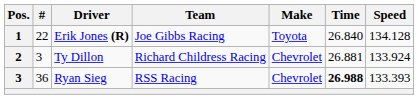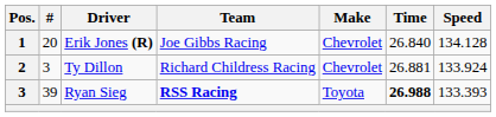 <table class="wikitable" style="font-size: 95%;">
 <tr>
 <th>Pos.</th>
 <th>#</th>
 <th>Driver</th>
 <th>Team</th>
 <th>Make</th>
 <th>Time</th>
 <th>Speed</th>
 </tr>
 <tr>
 <th>1</th>
-<td>22</td>
+<td>20</td>
 <td><a href='#'>Erik Jones</a> <strong>(R)</strong></td>
 <td><a href='#'>Joe Gibbs Racing</a></td>
-<td><a href='#'>Toyota</a></td>
+<td><a href='#'>Chevrolet</a></td>
 <td>26.840</td>
 <td>134.128</td>
 </tr>
 <tr>
 <th>2</th>
 <td>3</td>
 <td><a href='#'>Ty Dillon</a></td>
 <td><a href='#'>Richard Childress Racing</a></td>
 <td><a href='#'>Chevrolet</a></td>
 <td>26.881</td>
 <td>133.924</td>
 </tr>
 <tr>
 <th>3</th>
-<td>36</td>
+<td>39</td>
 <td><a href='#'>Ryan Sieg</a></td>
-<td><a href='#'>RSS Racing</a></td>
-<td><a href='#'>Chevrolet</a></td>
+<td><strong><a href='#'>RSS Racing</a></strong></td>
+<td><a href='#'>Toyota</a></td>
 <td><strong>26.988</strong></td>
 <td>133.393</td>
 </tr>
 <tr>
 <th colspan="7"></th>
 </tr>
 </table>
